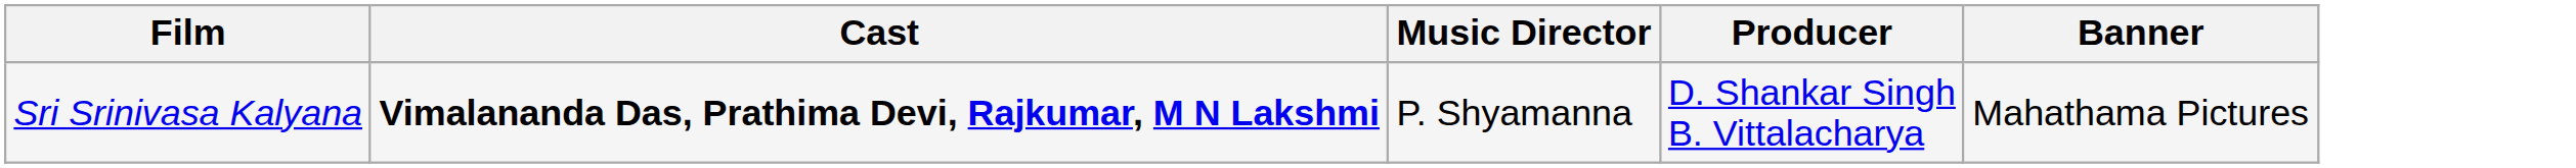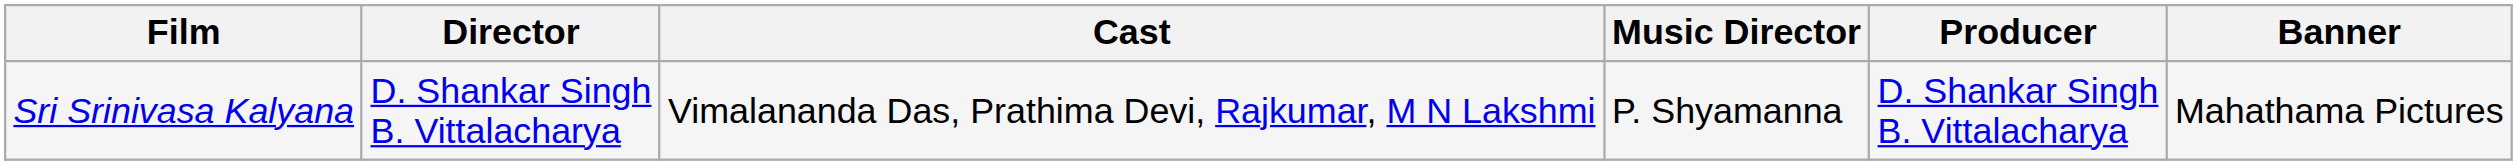 <table class="wikitable sortable" style="background:#f5f5f5;">
 <tr>
 <th>Film</th>
+<th>Director</th>
 <th>Cast</th>
 <th>Music Director</th>
 <th>Producer</th>
 <th>Banner</th>
 </tr>
 <tr>
 <td><em><a href='#'>Sri Srinivasa Kalyana</a></em></td>
-<td><strong>Vimalananda Das, Prathima Devi, <a href='#'>Rajkumar</a>, <a href='#'>M N Lakshmi</a></strong></td>
+<td><a href='#'>D. Shankar Singh</a> <br> <a href='#'>B. Vittalacharya</a></td>
+<td>Vimalananda Das, Prathima Devi, <a href='#'>Rajkumar</a>, <a href='#'>M N Lakshmi</a></td>
 <td>P. Shyamanna</td>
 <td><a href='#'>D. Shankar Singh</a> <br> <a href='#'>B. Vittalacharya</a></td>
 <td>Mahathama Pictures</td>
 </tr>
 </table>
